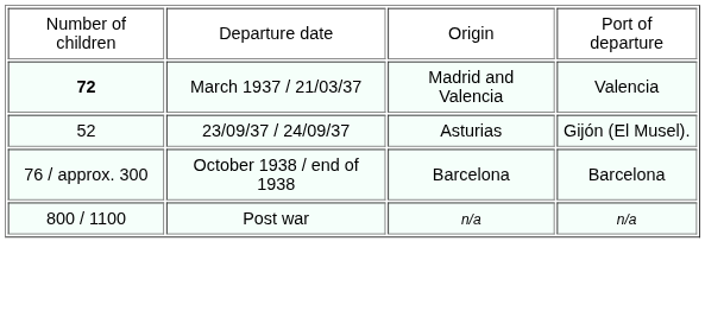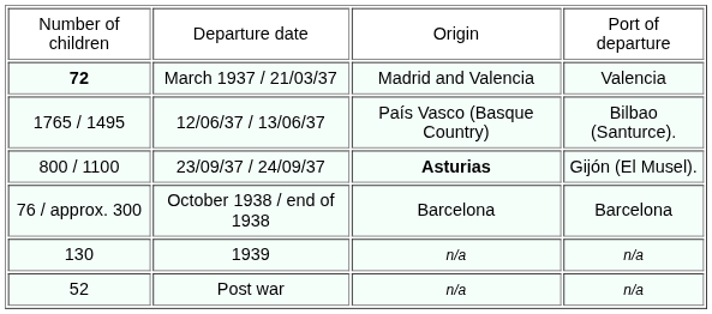 <table style="text-align:center;width:650px; height:50px" cellpadding="5" border="1" align="center">
 <tr>
 <td>Number of children</td>
 <td>Departure date</td>
 <td>Origin</td>
 <td>Port of departure</td>
 </tr>
 <tr style="background:MintCream">
 <td><strong>72</strong></td>
 <td><span>March 1937</span> / <span>21/03/37</span></td>
 <td><span>Madrid and Valencia</span></td>
 <td>Valencia</td>
 </tr>
 <tr style="background:MintCream">
-<td><span>52</span></td>
+<td><span>1765</span> / <span>1495</span></td>
+<td><span>12/06/37</span> / <span>13/06/37</span></td>
+<td><span>País Vasco (Basque Country)</span></td>
+<td>Bilbao (Santurce).</td>
+</tr>
+<tr style="background:MintCream">
+<td><span>800</span> / <span>1100</span></td>
 <td><span>23/09/37</span> / <span>24/09/37</span></td>
-<td><span>Asturias</span></td>
+<td><strong><span>Asturias</span></strong></td>
 <td>Gijón (El Musel).</td>
 </tr>
 <tr style="background:MintCream">
 <td><span>76</span> / <span>approx. 300</span></td>
 <td><span>October 1938</span> / <span>end of 1938</span></td>
 <td><span>Barcelona</span></td>
 <td>Barcelona</td>
 </tr>
 <tr style="background:MintCream">
-<td><span>800</span> / <span>1100</span></td>
+<td><span>130</span></td>
+<td><span>1939</span></td>
+<td><small><em>n/a</em></small></td>
+<td><small><em>n/a</em></small></td>
+</tr>
+<tr style="background:MintCream">
+<td><span>52</span></td>
 <td><span>Post war</span></td>
 <td><small><em>n/a</em></small></td>
 <td><small><em>n/a</em></small></td>
 </tr>
 </table>
